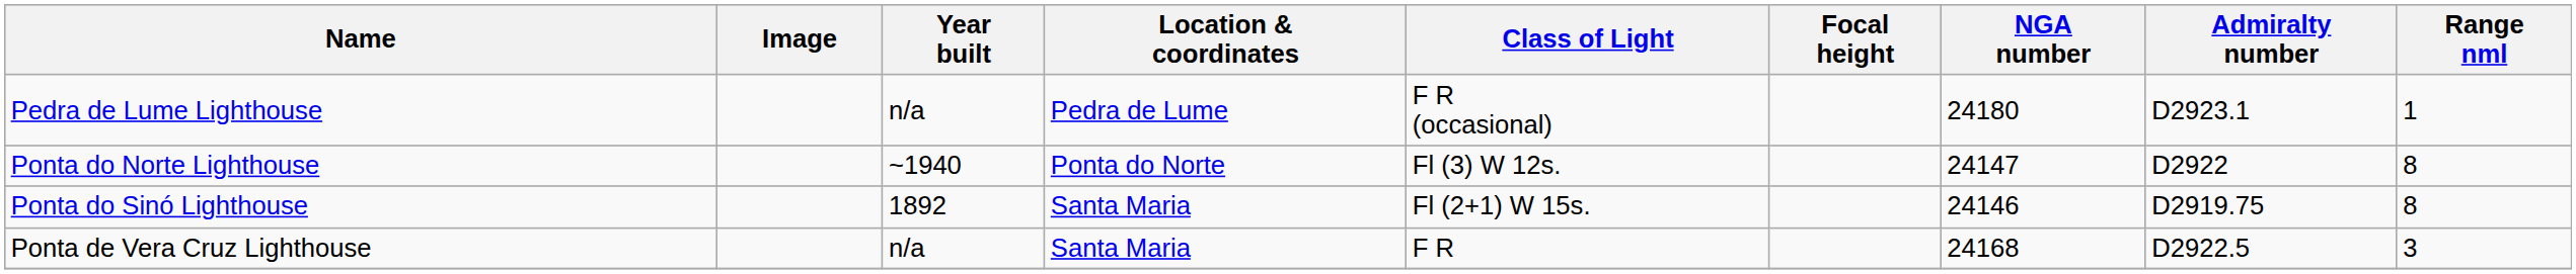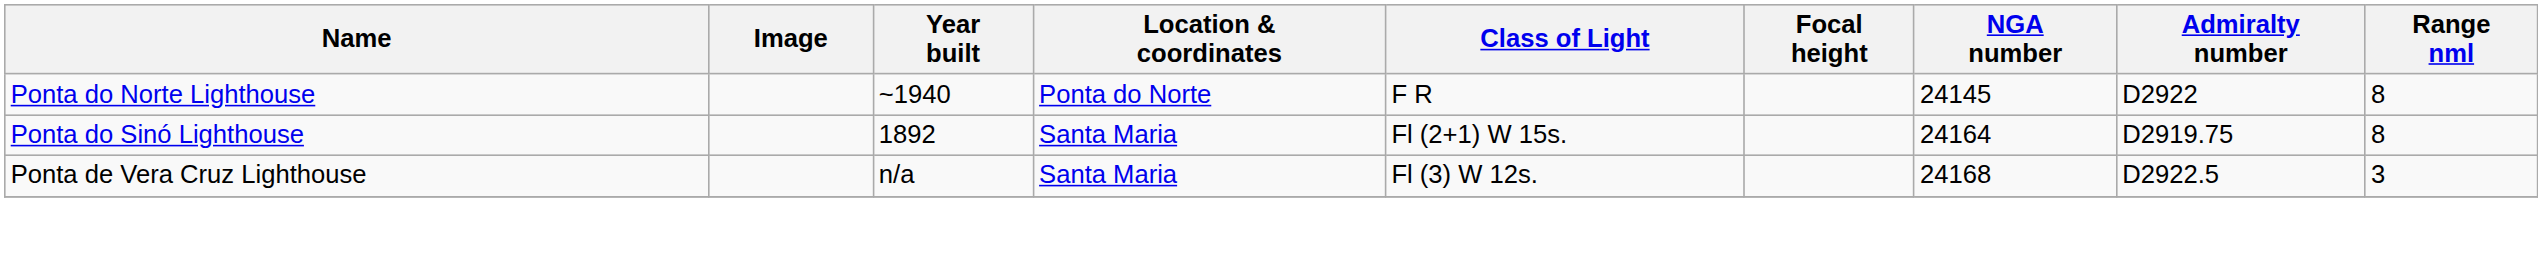 <table class="wikitable sortable" style="width:100%">
 <tr>
 <th>Name</th>
 <th>Image</th>
 <th>Year<br>built</th>
 <th>Location &<br> coordinates</th>
 <th><a href='#'>Class of Light</a><br></th>
 <th>Focal<br>height<br></th>
 <th><a href='#'>NGA</a><br>number<br></th>
 <th><a href='#'>Admiralty</a><br>number<br></th>
 <th>Range<br><a href='#'>nml</a><br></th>
 </tr>
 <tr>
-<td><a href='#'>Pedra de Lume Lighthouse</a></td>
-<td></td>
-<td>n/a</td>
-<td><a href='#'>Pedra de Lume</a><br> </td>
-<td>F R<br>(occasional)</td>
-<td></td>
-<td>24180</td>
-<td>D2923.1</td>
-<td>1</td>
-</tr>
-<tr>
 <td><a href='#'>Ponta do Norte Lighthouse</a></td>
 <td></td>
 <td>~1940</td>
 <td><a href='#'>Ponta do Norte</a><br> </td>
-<td>Fl (3) W 12s.</td>
+<td>F R</td>
 <td></td>
-<td>24147</td>
+<td>24145</td>
 <td>D2922</td>
 <td>8</td>
 </tr>
 <tr>
 <td><a href='#'>Ponta do Sinó Lighthouse</a></td>
 <td></td>
 <td>1892</td>
 <td><a href='#'>Santa Maria</a><br></td>
 <td>Fl (2+1) W 15s.</td>
 <td></td>
-<td>24146</td>
+<td>24164</td>
 <td>D2919.75</td>
 <td>8</td>
 </tr>
 <tr>
 <td>Ponta de Vera Cruz Lighthouse</td>
 <td></td>
 <td>n/a</td>
 <td><a href='#'>Santa Maria</a><br> </td>
-<td>F R</td>
+<td>Fl (3) W 12s.</td>
 <td></td>
 <td>24168</td>
 <td>D2922.5</td>
 <td>3</td>
 </tr>
 <tr>
 </tr>
 </table>
